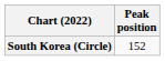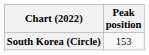 <table class="wikitable plainrowheaders" style="text-align:center">
 <tr>
 <th scope="col">Chart (2022)</th>
 <th scope="col">Peak<br>position</th>
 </tr>
 <tr>
 <th scope="row">South Korea (Circle)</th>
-<td>152</td>
+<td>153</td>
 </tr>
 </table>
